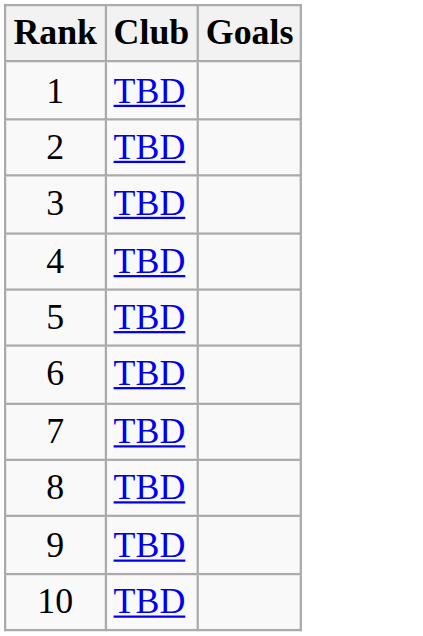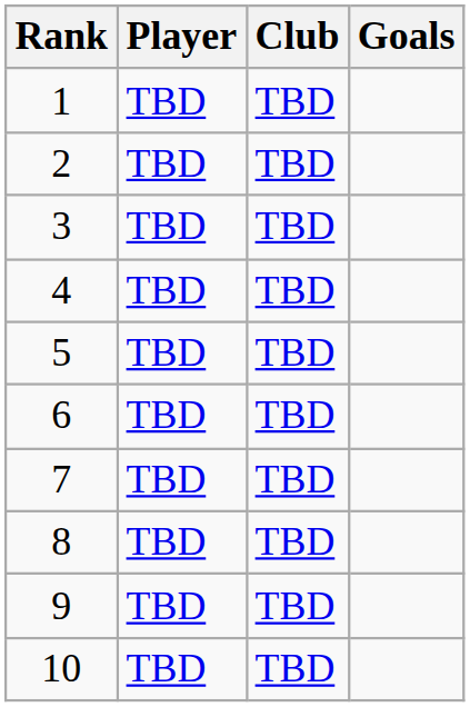 <table class="wikitable" style="text-align:center">
 <tr>
 <th>Rank</th>
+<th>Player</th>
 <th>Club</th>
 <th>Goals</th>
 </tr>
 <tr>
 <td>1</td>
+<td align="left"> <a href='#'>TBD</a></td>
 <td align="left"><a href='#'>TBD</a></td>
 <td></td>
 </tr>
 <tr>
 <td>2</td>
+<td align="left"> <a href='#'>TBD</a></td>
 <td align="left"><a href='#'>TBD</a></td>
 <td></td>
 </tr>
 <tr>
 <td>3</td>
+<td align="left"> <a href='#'>TBD</a></td>
 <td align="left"><a href='#'>TBD</a></td>
 <td></td>
 </tr>
 <tr>
 <td>4</td>
+<td align="left"> <a href='#'>TBD</a></td>
 <td align="left"><a href='#'>TBD</a></td>
 <td></td>
 </tr>
 <tr>
 <td>5</td>
+<td align="left"> <a href='#'>TBD</a></td>
 <td align="left"><a href='#'>TBD</a></td>
 <td></td>
 </tr>
 <tr>
 <td>6</td>
+<td align="left"> <a href='#'>TBD</a></td>
 <td align="left"><a href='#'>TBD</a></td>
 <td></td>
 </tr>
 <tr>
 <td>7</td>
+<td align="left"> <a href='#'>TBD</a></td>
 <td align="left"><a href='#'>TBD</a></td>
 <td></td>
 </tr>
 <tr>
 <td>8</td>
+<td align="left"> <a href='#'>TBD</a></td>
 <td align="left"><a href='#'>TBD</a></td>
 <td></td>
 </tr>
 <tr>
 <td>9</td>
+<td align="left"> <a href='#'>TBD</a></td>
 <td align="left"><a href='#'>TBD</a></td>
 <td></td>
 </tr>
 <tr>
 <td>10</td>
+<td align="left"> <a href='#'>TBD</a></td>
 <td align="left"><a href='#'>TBD</a></td>
 <td></td>
 </tr>
 </table>
